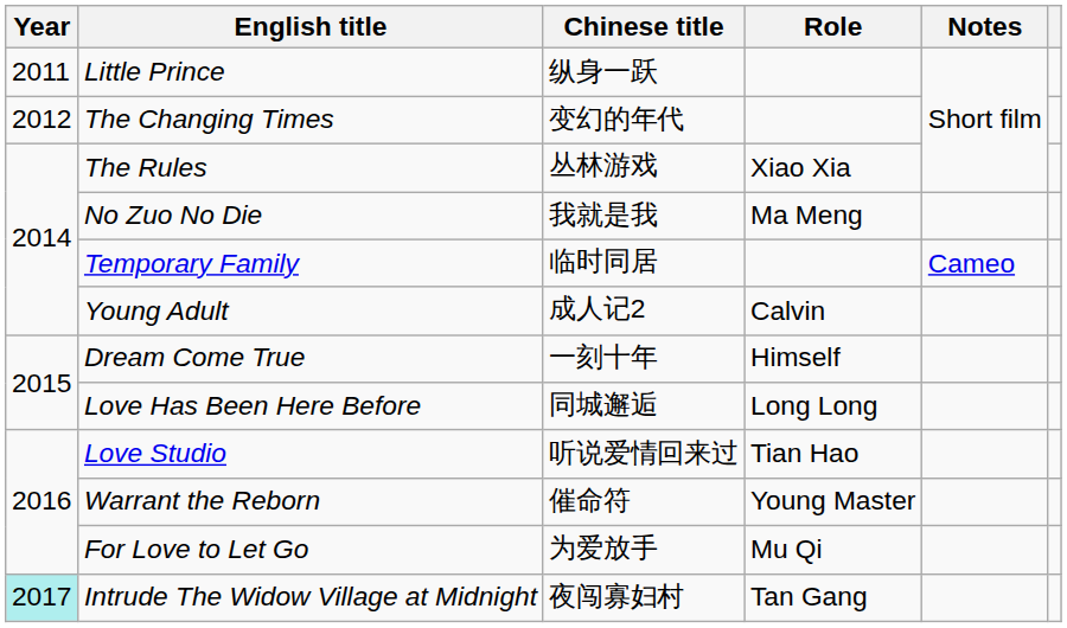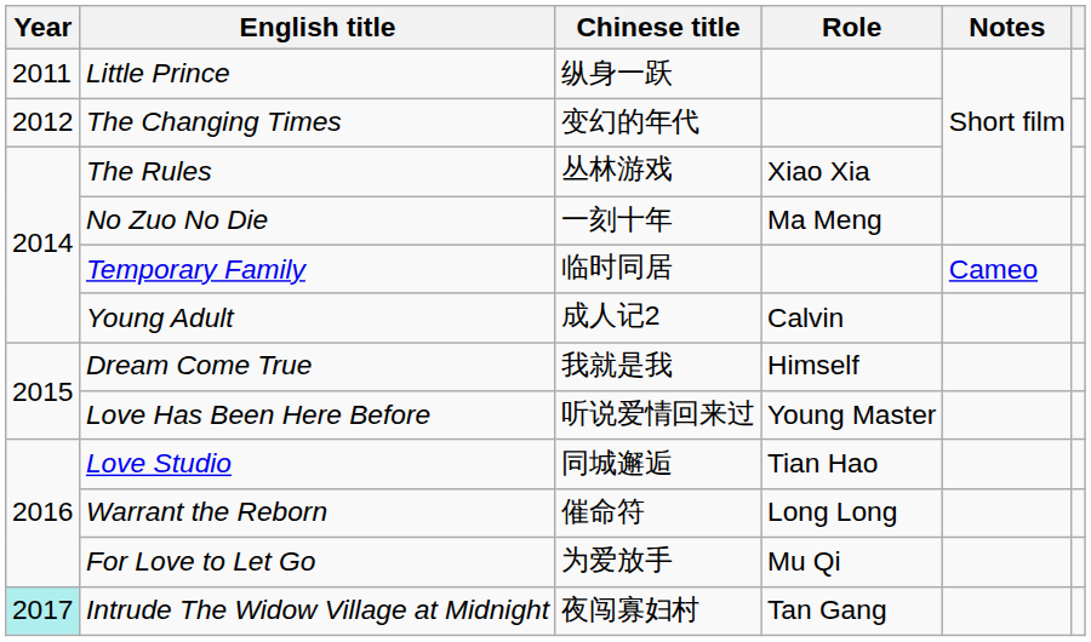 <table class="wikitable sortable">
 <tr>
 <th>Year</th>
 <th>English title</th>
 <th>Chinese title</th>
 <th>Role</th>
 <th>Notes</th>
 <th class="unsortable"></th>
 </tr>
 <tr>
 <td>2011</td>
 <td><em>Little Prince</em></td>
 <td>纵身一跃</td>
 <td></td>
 <td rowspan=3>Short film</td>
 <td></td>
 </tr>
 <tr>
 <td>2012</td>
 <td><em>The Changing Times</em></td>
 <td>变幻的年代</td>
 <td></td>
 <td></td>
 </tr>
 <tr>
 <td rowspan=4>2014</td>
 <td><em>The Rules</em></td>
 <td>丛林游戏</td>
 <td>Xiao Xia</td>
 <td></td>
 </tr>
 <tr>
 <td><em>No Zuo No Die</em></td>
-<td>我就是我</td>
+<td>一刻十年</td>
 <td>Ma Meng</td>
 <td></td>
 <td></td>
 </tr>
 <tr>
 <td><em><a href='#'>Temporary Family</a></em></td>
 <td>临时同居</td>
 <td></td>
 <td><a href='#'>Cameo</a></td>
 <td></td>
 </tr>
 <tr>
 <td><em>Young Adult</em></td>
 <td>成人记2</td>
 <td>Calvin</td>
 <td></td>
 <td></td>
 </tr>
 <tr>
 <td rowspan=2>2015</td>
 <td><em>Dream Come True</em></td>
-<td>一刻十年</td>
+<td>我就是我</td>
 <td>Himself</td>
 <td></td>
 <td></td>
 </tr>
 <tr>
 <td><em>Love Has Been Here Before</em></td>
-<td>同城邂逅</td>
-<td>Long Long</td>
+<td>听说爱情回来过</td>
+<td>Young Master</td>
 <td></td>
 <td></td>
 </tr>
 <tr>
 <td rowspan=3>2016</td>
 <td><em><a href='#'>Love Studio</a></em></td>
-<td>听说爱情回来过</td>
+<td>同城邂逅</td>
 <td>Tian Hao</td>
 <td></td>
 <td></td>
 </tr>
 <tr>
 <td><em>Warrant the Reborn</em></td>
 <td>催命符</td>
-<td>Young Master</td>
+<td>Long Long</td>
 <td></td>
 <td></td>
 </tr>
 <tr>
 <td><em>For Love to Let Go</em></td>
 <td>为爱放手</td>
 <td>Mu Qi</td>
 <td></td>
 <td></td>
 </tr>
 <tr>
 <td style="background: paleturquoise;">2017</td>
 <td><em>Intrude The Widow Village at Midnight</em></td>
 <td>夜闯寡妇村</td>
 <td>Tan Gang</td>
 <td></td>
 <td></td>
 </tr>
 </table>
